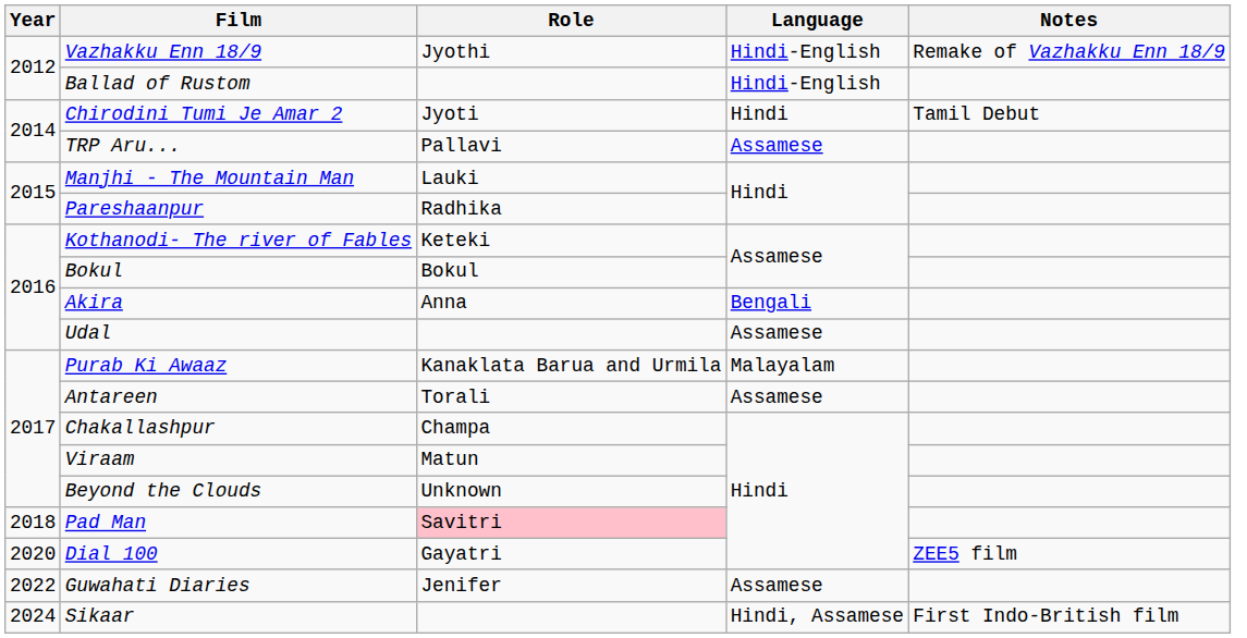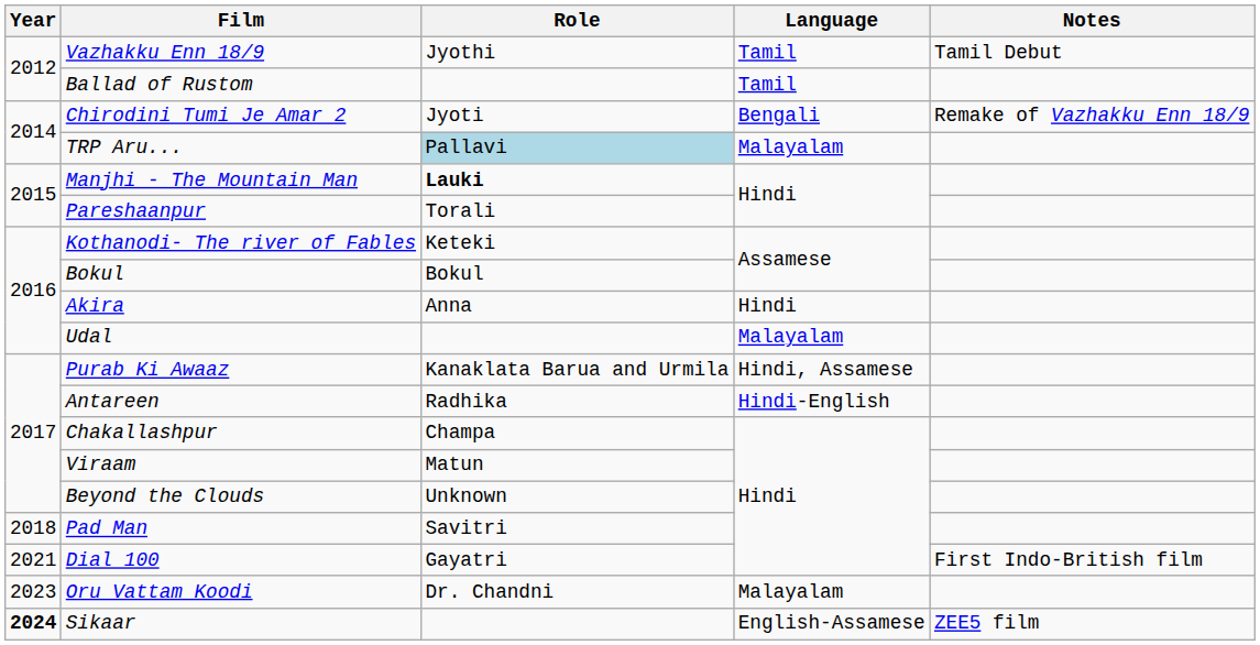 <table class="wikitable sortable">
 <tr>
 <th>Year</th>
 <th>Film</th>
 <th>Role</th>
 <th>Language</th>
 <th class="unsortable">Notes</th>
 </tr>
 <tr>
 <td rowspan=2>2012</td>
 <td><em><a href='#'>Vazhakku Enn 18/9</a></em></td>
 <td>Jyothi</td>
-<td><a href='#'>Hindi</a>-English</td>
-<td>Remake of <em><a href='#'>Vazhakku Enn 18/9</a></em></td>
+<td><a href='#'>Tamil</a></td>
+<td>Tamil Debut</td>
 </tr>
 <tr>
 <td><em>Ballad of Rustom</em></td>
 <td></td>
-<td><a href='#'>Hindi</a>-English</td>
+<td><a href='#'>Tamil</a></td>
 <td></td>
 </tr>
 <tr>
 <td rowspan=2>2014</td>
 <td><em><a href='#'>Chirodini Tumi Je Amar 2</a></em></td>
 <td>Jyoti</td>
-<td>Hindi</td>
-<td>Tamil Debut</td>
+<td><a href='#'>Bengali</a></td>
+<td>Remake of <em><a href='#'>Vazhakku Enn 18/9</a></em></td>
 </tr>
 <tr>
 <td><em>TRP Aru...</em></td>
-<td>Pallavi</td>
-<td><a href='#'>Assamese</a></td>
+<td style="background: lightblue;">Pallavi</td>
+<td><a href='#'>Malayalam</a></td>
 <td></td>
 </tr>
 <tr>
 <td rowspan=2>2015</td>
 <td><em><a href='#'>Manjhi - The Mountain Man</a></em></td>
-<td>Lauki</td>
+<td><strong>Lauki</strong></td>
 <td rowspan=2>Hindi</td>
 <td></td>
 </tr>
 <tr>
 <td><em><a href='#'>Pareshaanpur</a></em></td>
-<td>Radhika</td>
+<td>Torali</td>
 <td></td>
 </tr>
 <tr>
 <td rowspan=4>2016</td>
 <td><em><a href='#'>Kothanodi- The river of Fables</a></em></td>
 <td>Keteki</td>
 <td rowspan=2>Assamese</td>
 <td></td>
 </tr>
 <tr>
 <td><em>Bokul</em></td>
 <td>Bokul</td>
 <td></td>
 </tr>
 <tr>
 <td><em><a href='#'>Akira</a></em></td>
 <td>Anna</td>
-<td><a href='#'>Bengali</a></td>
+<td>Hindi</td>
 <td></td>
 </tr>
 <tr>
 <td><em>Udal</em></td>
 <td></td>
-<td>Assamese</td>
+<td><a href='#'>Malayalam</a></td>
 <td></td>
 </tr>
 <tr>
 <td rowspan=5>2017</td>
 <td><em><a href='#'>Purab Ki Awaaz</a></em></td>
 <td>Kanaklata Barua and Urmila</td>
-<td>Malayalam</td>
+<td>Hindi, Assamese</td>
 <td></td>
 </tr>
 <tr>
 <td><em>Antareen</em></td>
-<td>Torali</td>
-<td>Assamese</td>
+<td>Radhika</td>
+<td><a href='#'>Hindi</a>-English</td>
 <td></td>
 </tr>
 <tr>
 <td><em>Chakallashpur</em></td>
 <td>Champa</td>
 <td rowspan=5>Hindi</td>
 <td></td>
 </tr>
 <tr>
 <td><em>Viraam</em></td>
 <td>Matun</td>
 <td></td>
 </tr>
 <tr>
 <td><em>Beyond the Clouds</em></td>
 <td>Unknown</td>
 <td></td>
 </tr>
 <tr>
 <td>2018</td>
 <td><em><a href='#'>Pad Man</a></em></td>
-<td style="background: pink;">Savitri</td>
+<td>Savitri</td>
 <td></td>
 </tr>
 <tr>
-<td>2020</td>
+<td>2021</td>
 <td><em><a href='#'>Dial 100</a></em></td>
 <td>Gayatri</td>
-<td><a href='#'>ZEE5</a> film</td>
+<td>First Indo-British film</td>
 </tr>
 <tr>
-<td>2022</td>
-<td><em>Guwahati Diaries</em></td>
-<td>Jenifer</td>
-<td>Assamese</td>
+<td>2023</td>
+<td><em><a href='#'>Oru Vattam Koodi</a></em></td>
+<td>Dr. Chandni</td>
+<td>Malayalam</td>
 <td></td>
 </tr>
 <tr>
-<td>2024</td>
+<td><strong>2024</strong></td>
 <td><em>Sikaar</em></td>
 <td></td>
-<td>Hindi, Assamese</td>
-<td>First Indo-British film</td>
+<td>English-Assamese</td>
+<td><a href='#'>ZEE5</a> film</td>
 </tr>
 </table>
